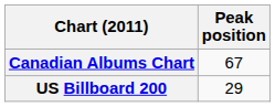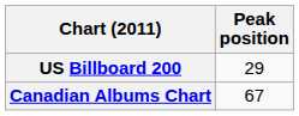 <table class="wikitable sortable plainrowheaders">
 <tr>
 <th scope="col">Chart (2011)</th>
 <th scope="col">Peak<br>position</th>
 </tr>
 <tr>
+<th scope="row">US <a href='#'>Billboard 200</a></th>
+<td style="text-align:center;">29</td>
+</tr>
+<tr>
 <th scope="row"><a href='#'>Canadian Albums Chart</a></th>
 <td style="text-align:center;">67</td>
 </tr>
-<tr>
-<th scope="row">US <a href='#'>Billboard 200</a></th>
-<td style="text-align:center;">29</td>
-</tr>
 </table>
